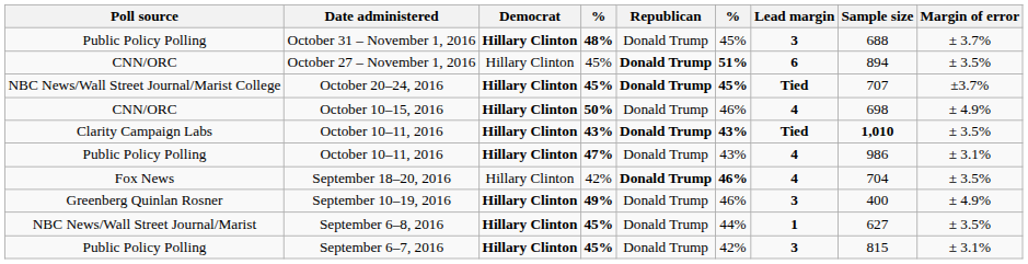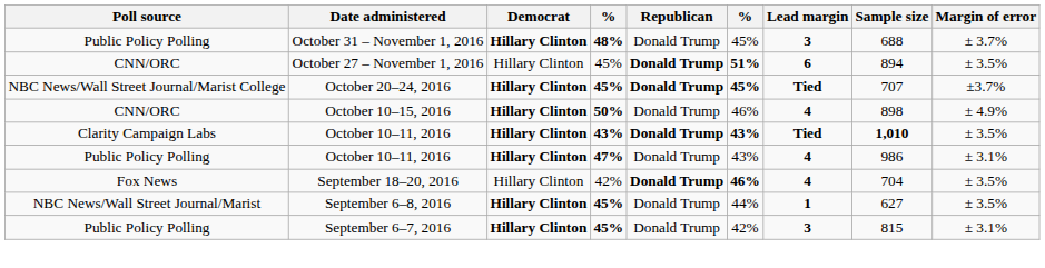 <table class="wikitable" style="text-align:center;">
 <tr>
 <th>Poll source</th>
 <th>Date administered</th>
 <th>Democrat</th>
 <th>%</th>
 <th>Republican</th>
 <th>%</th>
 <th>Lead margin</th>
 <th>Sample size</th>
 <th>Margin of error</th>
 </tr>
 <tr>
 <td>Public Policy Polling</td>
 <td>October 31 – November 1, 2016</td>
 <td><strong>Hillary Clinton</strong></td>
 <td><strong>48%</strong></td>
 <td>Donald Trump</td>
 <td>45%</td>
 <td><strong>3</strong></td>
 <td>688</td>
 <td>± 3.7%</td>
 </tr>
 <tr>
 <td>CNN/ORC</td>
 <td>October 27 – November 1, 2016</td>
 <td>Hillary Clinton</td>
 <td>45%</td>
 <td><strong>Donald Trump</strong></td>
 <td><strong>51%</strong></td>
 <td><strong>6</strong></td>
 <td>894</td>
 <td>± 3.5%</td>
 </tr>
 <tr>
 <td>NBC News/Wall Street Journal/Marist College</td>
 <td>October 20–24, 2016</td>
 <td><strong>Hillary Clinton</strong></td>
 <td><strong>45%</strong></td>
 <td><strong>Donald Trump</strong></td>
 <td><strong>45%</strong></td>
 <td align=center><strong>Tied</strong></td>
 <td>707</td>
 <td>±3.7%</td>
 </tr>
 <tr>
 <td>CNN/ORC</td>
 <td>October 10–15, 2016</td>
 <td><strong>Hillary Clinton</strong></td>
 <td><strong>50%</strong></td>
 <td>Donald Trump</td>
 <td>46%</td>
 <td><strong>4</strong></td>
-<td>698</td>
+<td>898</td>
 <td>± 4.9%</td>
 </tr>
 <tr>
 <td>Clarity Campaign Labs</td>
 <td>October 10–11, 2016</td>
 <td><strong>Hillary Clinton</strong></td>
 <td><strong>43%</strong></td>
 <td><strong>Donald Trump</strong></td>
 <td><strong>43%</strong></td>
 <td align=center><strong>Tied</strong></td>
 <td><strong>1,010</strong></td>
 <td>± 3.5%</td>
 </tr>
 <tr>
 <td>Public Policy Polling</td>
 <td>October 10–11, 2016</td>
 <td><strong>Hillary Clinton</strong></td>
 <td><strong>47%</strong></td>
 <td>Donald Trump</td>
 <td>43%</td>
 <td><strong>4</strong></td>
 <td>986</td>
 <td>± 3.1%</td>
 </tr>
 <tr>
 <td>Fox News</td>
 <td>September 18–20, 2016</td>
 <td>Hillary Clinton</td>
 <td>42%</td>
 <td><strong>Donald Trump</strong></td>
 <td><strong>46%</strong></td>
 <td><strong>4</strong></td>
 <td>704</td>
 <td>± 3.5%</td>
 </tr>
 <tr>
-<td>Greenberg Quinlan Rosner</td>
-<td>September 10–19, 2016</td>
-<td><strong>Hillary Clinton</strong></td>
-<td><strong>49%</strong></td>
-<td>Donald Trump</td>
-<td>46%</td>
-<td><strong>3</strong></td>
-<td>400</td>
-<td>± 4.9%</td>
-</tr>
-<tr>
 <td>NBC News/Wall Street Journal/Marist</td>
 <td>September 6–8, 2016</td>
 <td><strong>Hillary Clinton</strong></td>
 <td><strong>45%</strong></td>
 <td>Donald Trump</td>
 <td>44%</td>
 <td><strong>1</strong></td>
 <td>627</td>
 <td>± 3.5%</td>
 </tr>
 <tr>
 <td>Public Policy Polling</td>
 <td>September 6–7, 2016</td>
 <td><strong>Hillary Clinton</strong></td>
 <td><strong>45%</strong></td>
 <td>Donald Trump</td>
 <td>42%</td>
 <td><strong>3</strong></td>
 <td>815</td>
 <td>± 3.1%</td>
 </tr>
 </table>
